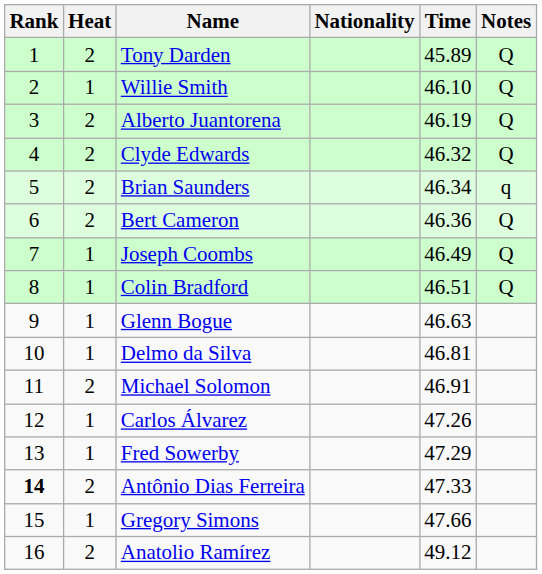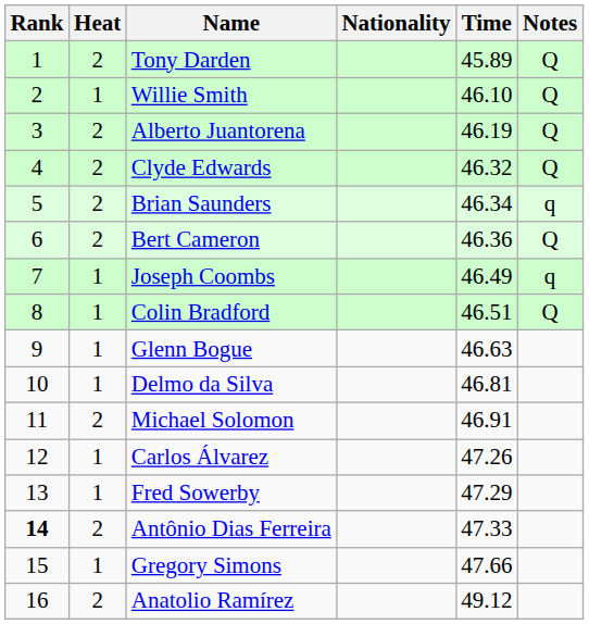 <table class="wikitable sortable" style="text-align:center">
 <tr>
 <th>Rank</th>
 <th>Heat</th>
 <th>Name</th>
 <th>Nationality</th>
 <th>Time</th>
 <th>Notes</th>
 </tr>
 <tr bgcolor=ccffcc>
 <td>1</td>
 <td>2</td>
 <td align=left><a href='#'>Tony Darden</a></td>
 <td align=left></td>
 <td>45.89</td>
 <td>Q</td>
 </tr>
 <tr bgcolor=ccffcc>
 <td>2</td>
 <td>1</td>
 <td align=left><a href='#'>Willie Smith</a></td>
 <td align=left></td>
 <td>46.10</td>
 <td>Q</td>
 </tr>
 <tr bgcolor=ccffcc>
 <td>3</td>
 <td>2</td>
 <td align=left><a href='#'>Alberto Juantorena</a></td>
 <td align=left></td>
 <td>46.19</td>
 <td>Q</td>
 </tr>
 <tr bgcolor=ccffcc>
 <td>4</td>
 <td>2</td>
 <td align=left><a href='#'>Clyde Edwards</a></td>
 <td align=left></td>
 <td>46.32</td>
 <td>Q</td>
 </tr>
 <tr bgcolor=ddffdd>
 <td>5</td>
 <td>2</td>
 <td align=left><a href='#'>Brian Saunders</a></td>
 <td align=left></td>
 <td>46.34</td>
 <td>q</td>
 </tr>
 <tr bgcolor=ddffdd>
 <td>6</td>
 <td>2</td>
 <td align=left><a href='#'>Bert Cameron</a></td>
 <td align=left></td>
 <td>46.36</td>
 <td>Q</td>
 </tr>
 <tr bgcolor=ccffcc>
 <td>7</td>
 <td>1</td>
 <td align=left><a href='#'>Joseph Coombs</a></td>
 <td align=left></td>
 <td>46.49</td>
-<td>Q</td>
+<td>q</td>
 </tr>
 <tr bgcolor=ccffcc>
 <td>8</td>
 <td>1</td>
 <td align=left><a href='#'>Colin Bradford</a></td>
 <td align=left></td>
 <td>46.51</td>
 <td>Q</td>
 </tr>
 <tr>
 <td>9</td>
 <td>1</td>
 <td align=left><a href='#'>Glenn Bogue</a></td>
 <td align=left></td>
 <td>46.63</td>
 <td></td>
 </tr>
 <tr>
 <td>10</td>
 <td>1</td>
 <td align=left><a href='#'>Delmo da Silva</a></td>
 <td align=left></td>
 <td>46.81</td>
 <td></td>
 </tr>
 <tr>
 <td>11</td>
 <td>2</td>
 <td align=left><a href='#'>Michael Solomon</a></td>
 <td align=left></td>
 <td>46.91</td>
 <td></td>
 </tr>
 <tr>
 <td>12</td>
 <td>1</td>
 <td align=left><a href='#'>Carlos Álvarez</a></td>
 <td align=left></td>
 <td>47.26</td>
 <td></td>
 </tr>
 <tr>
 <td>13</td>
 <td>1</td>
 <td align=left><a href='#'>Fred Sowerby</a></td>
 <td align=left></td>
 <td>47.29</td>
 <td></td>
 </tr>
 <tr>
 <td><strong>14</strong></td>
 <td>2</td>
 <td align=left><a href='#'>Antônio Dias Ferreira</a></td>
 <td align=left></td>
 <td>47.33</td>
 <td></td>
 </tr>
 <tr>
 <td>15</td>
 <td>1</td>
 <td align=left><a href='#'>Gregory Simons</a></td>
 <td align=left></td>
 <td>47.66</td>
 <td></td>
 </tr>
 <tr>
 <td>16</td>
 <td>2</td>
 <td align=left><a href='#'>Anatolio Ramírez</a></td>
 <td align=left></td>
 <td>49.12</td>
 <td></td>
 </tr>
 </table>
